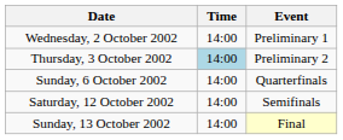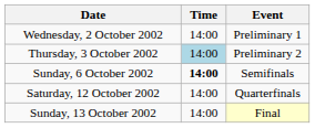 <table class = "wikitable" style="text-align:center;">
 <tr>
 <th width=220>Date</th>
 <th width=50>Time</th>
 <th width=100>Event</th>
 </tr>
 <tr>
 <td>Wednesday, 2 October 2002</td>
 <td>14:00</td>
 <td>Preliminary 1</td>
 </tr>
 <tr>
 <td>Thursday, 3 October 2002</td>
 <td style="background: lightblue;">14:00</td>
 <td>Preliminary 2</td>
 </tr>
 <tr>
 <td>Sunday, 6 October 2002</td>
-<td>14:00</td>
-<td>Quarterfinals</td>
+<td><strong>14:00</strong></td>
+<td>Semifinals</td>
 </tr>
 <tr>
 <td>Saturday, 12 October 2002</td>
 <td>14:00</td>
-<td>Semifinals</td>
+<td>Quarterfinals</td>
 </tr>
 <tr>
 <td>Sunday, 13 October 2002</td>
 <td>14:00</td>
 <td bgcolor=ffffcc>Final</td>
 </tr>
 </table>
